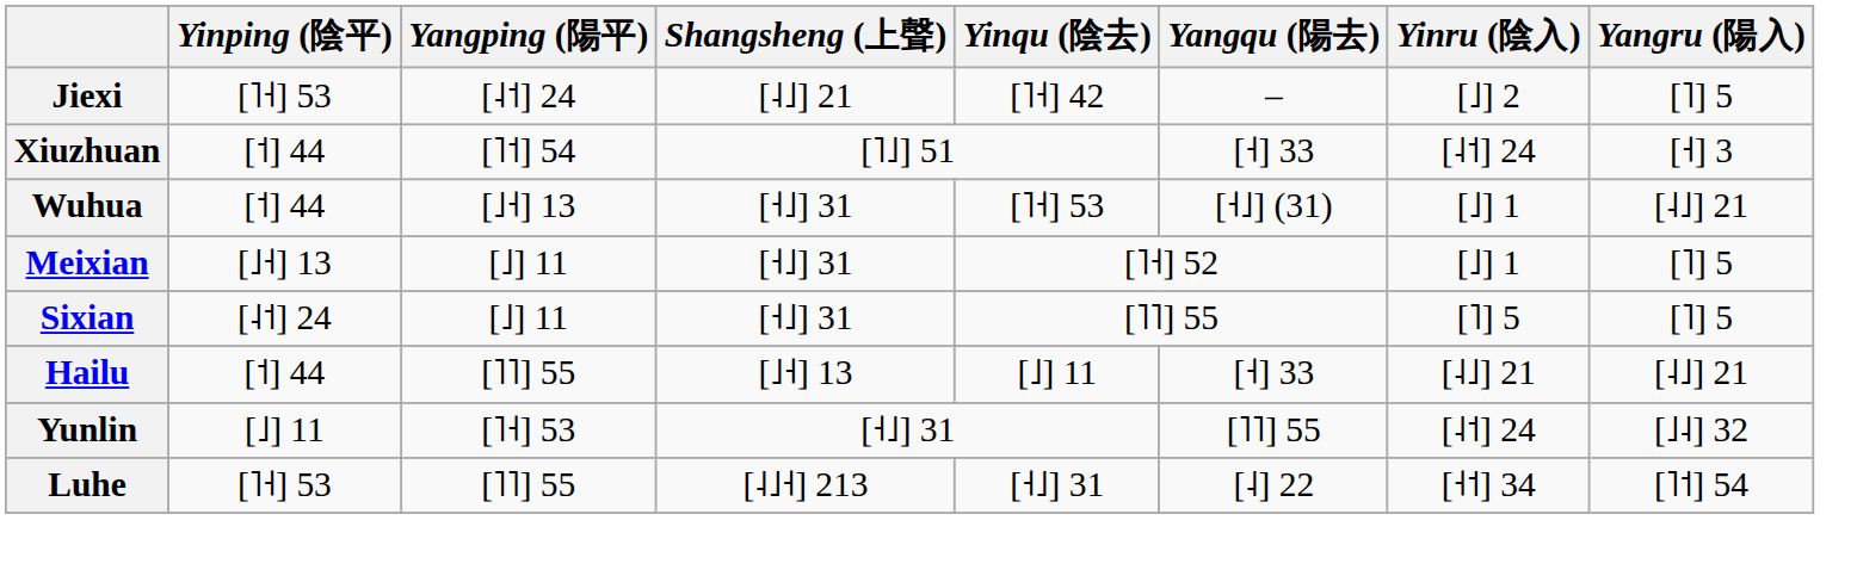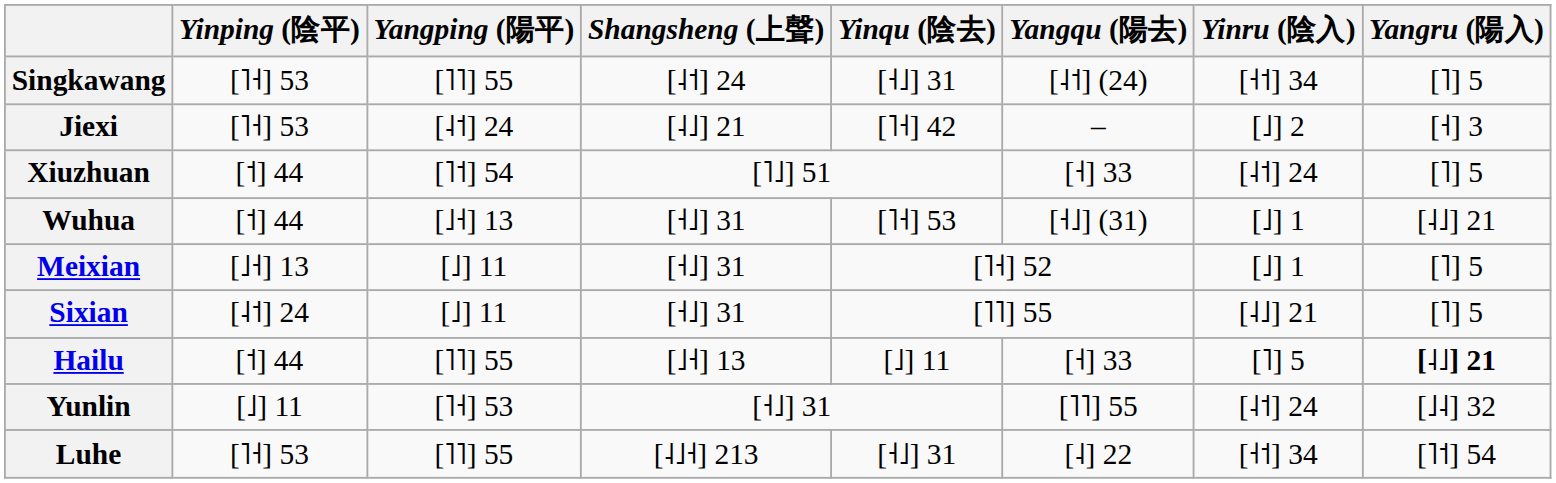 <table class="wikitable">
 <tr>
 <th></th>
 <th><em>Yinping</em> (<strong>陰平)</strong></th>
 <th><em>Yangping</em> (陽平)</th>
 <th><em>Shangsheng</em> (<strong>上聲)</strong></th>
 <th><em>Yinqu</em> (陰去)</th>
 <th><em>Yangqu</em> (陽去)</th>
 <th><em>Yinru</em> (陰入)</th>
 <th><em>Yangru</em> (陽入)</th>
 </tr>
 <tr align="center">
+<th>Singkawang</th>
+<td>[˥˧] 53</td>
+<td>[˥˥] 55</td>
+<td>[˨˦] 24</td>
+<td>[˧˩] 31</td>
+<td>[˨˦] (24)</td>
+<td>[˧˦] 34</td>
+<td>[˥] 5</td>
+</tr>
+<tr align="center">
 <th>Jiexi</th>
 <td>[˥˧] 53</td>
 <td>[˨˦] 24</td>
 <td>[˨˩] 21</td>
 <td>[<strong>˥˧</strong>] 42</td>
 <td>–</td>
 <td>[˩] 2</td>
-<td>[˥] 5</td>
+<td>[˧] 3</td>
 </tr>
 <tr align="center">
 <th>Xiuzhuan</th>
 <td>[˦] 44</td>
 <td>[˥˦] 54</td>
 <td colspan="2">[˥˩] 51</td>
 <td>[˧] 33</td>
 <td>[˨˦] 24</td>
-<td>[˧] 3</td>
+<td>[˥] 5</td>
 </tr>
 <tr align="center">
 <th>Wuhua</th>
 <td>[˦] 44</td>
 <td>[˩˧] 13</td>
 <td>[˧˩] 31</td>
 <td>[˥˧] 53</td>
 <td>[˧˩] (31)</td>
 <td>[˩] 1</td>
 <td>[˨˩] 21</td>
 </tr>
 <tr align="center">
 <th><a href='#'>Meixian</a></th>
 <td>[˩˧] 13</td>
 <td>[˩] 11</td>
 <td>[˧˩] 31</td>
 <td colspan="2">[˥˧] 52</td>
 <td>[˩] 1</td>
 <td>[˥] 5</td>
 </tr>
 <tr align="center">
 <th><a href='#'>Sixian</a></th>
 <td>[˨˦] 24</td>
 <td>[˩] 11</td>
 <td>[˧˩] 31</td>
 <td colspan="2">[˥˥] 55</td>
-<td>[˥] 5</td>
+<td>[˨˩] 21</td>
 <td>[˥] 5</td>
 </tr>
 <tr align="center">
 <th><a href='#'>Hailu</a></th>
 <td>[˦] 44</td>
 <td>[˥˥] 55</td>
 <td>[˩˧] 13</td>
 <td>[˩] 11</td>
 <td>[˧] 33</td>
-<td>[˨˩] 21</td>
-<td>[˨˩] 21</td>
+<td>[˥] 5</td>
+<td><strong>[˨˩] 21</strong></td>
 </tr>
 <tr align="center">
 <th>Yunlin</th>
 <td>[˩] 11</td>
 <td>[˥˧] 53</td>
 <td colspan="2">[˧˩] 31</td>
 <td>[˥˥] 55</td>
 <td>[˨˦] 24</td>
 <td>[˩˨] 32</td>
 </tr>
 <tr align="center">
 <th>Luhe</th>
 <td>[˥˧] 53</td>
 <td>[˥˥] 55</td>
 <td>[˨˩˧] 213</td>
 <td>[˧˩] 31</td>
 <td>[˨] 22</td>
 <td>[˧˦] 34</td>
 <td>[˥˦] 54</td>
 </tr>
 </table>
